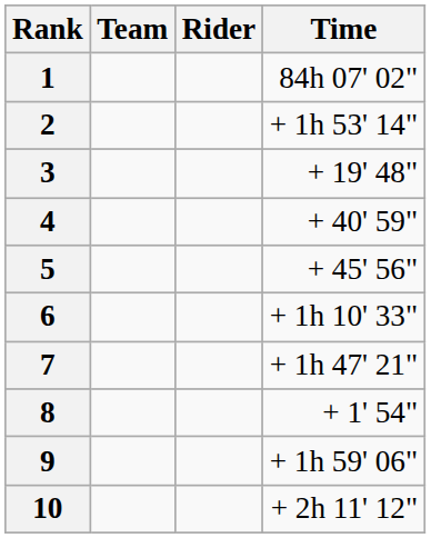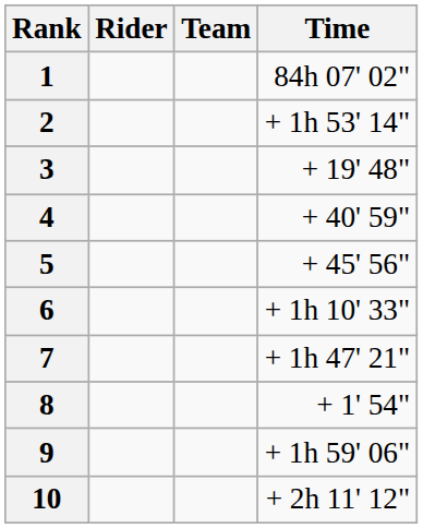 <table class="wikitable">
 <tr>
 <th scope="col">Rank</th>
+<th scope="col">Rider</th>
 <th scope="col">Team</th>
-<th scope="col">Rider</th>
 <th scope="col">Time</th>
 </tr>
 <tr>
 <th scope="row">1</th>
+<td> </td>
 <td></td>
-<td> </td>
 <td style="text-align:right;">84h 07' 02"</td>
 </tr>
 <tr>
 <th scope="row">2</th>
 <td></td>
 <td></td>
 <td style="text-align:right;">+ 1h 53' 14"</td>
 </tr>
 <tr>
 <th scope="row">3</th>
 <td></td>
 <td></td>
 <td style="text-align:right;">+ 19' 48"</td>
 </tr>
 <tr>
 <th scope="row">4</th>
 <td></td>
 <td></td>
 <td style="text-align:right;">+ 40' 59"</td>
 </tr>
 <tr>
 <th scope="row">5</th>
 <td></td>
 <td></td>
 <td style="text-align:right;">+ 45' 56"</td>
 </tr>
 <tr>
 <th scope="row">6</th>
 <td></td>
 <td></td>
 <td style="text-align:right;">+ 1h 10' 33"</td>
 </tr>
 <tr>
 <th scope="row">7</th>
 <td></td>
 <td></td>
 <td style="text-align:right;">+ 1h 47' 21"</td>
 </tr>
 <tr>
 <th scope="row">8</th>
 <td></td>
 <td></td>
 <td style="text-align:right;">+ 1' 54"</td>
 </tr>
 <tr>
 <th scope="row">9</th>
 <td></td>
 <td></td>
 <td style="text-align:right;">+ 1h 59' 06"</td>
 </tr>
 <tr>
 <th scope="row">10</th>
+<td> </td>
 <td></td>
-<td> </td>
 <td style="text-align:right;">+ 2h 11' 12"</td>
 </tr>
 </table>
